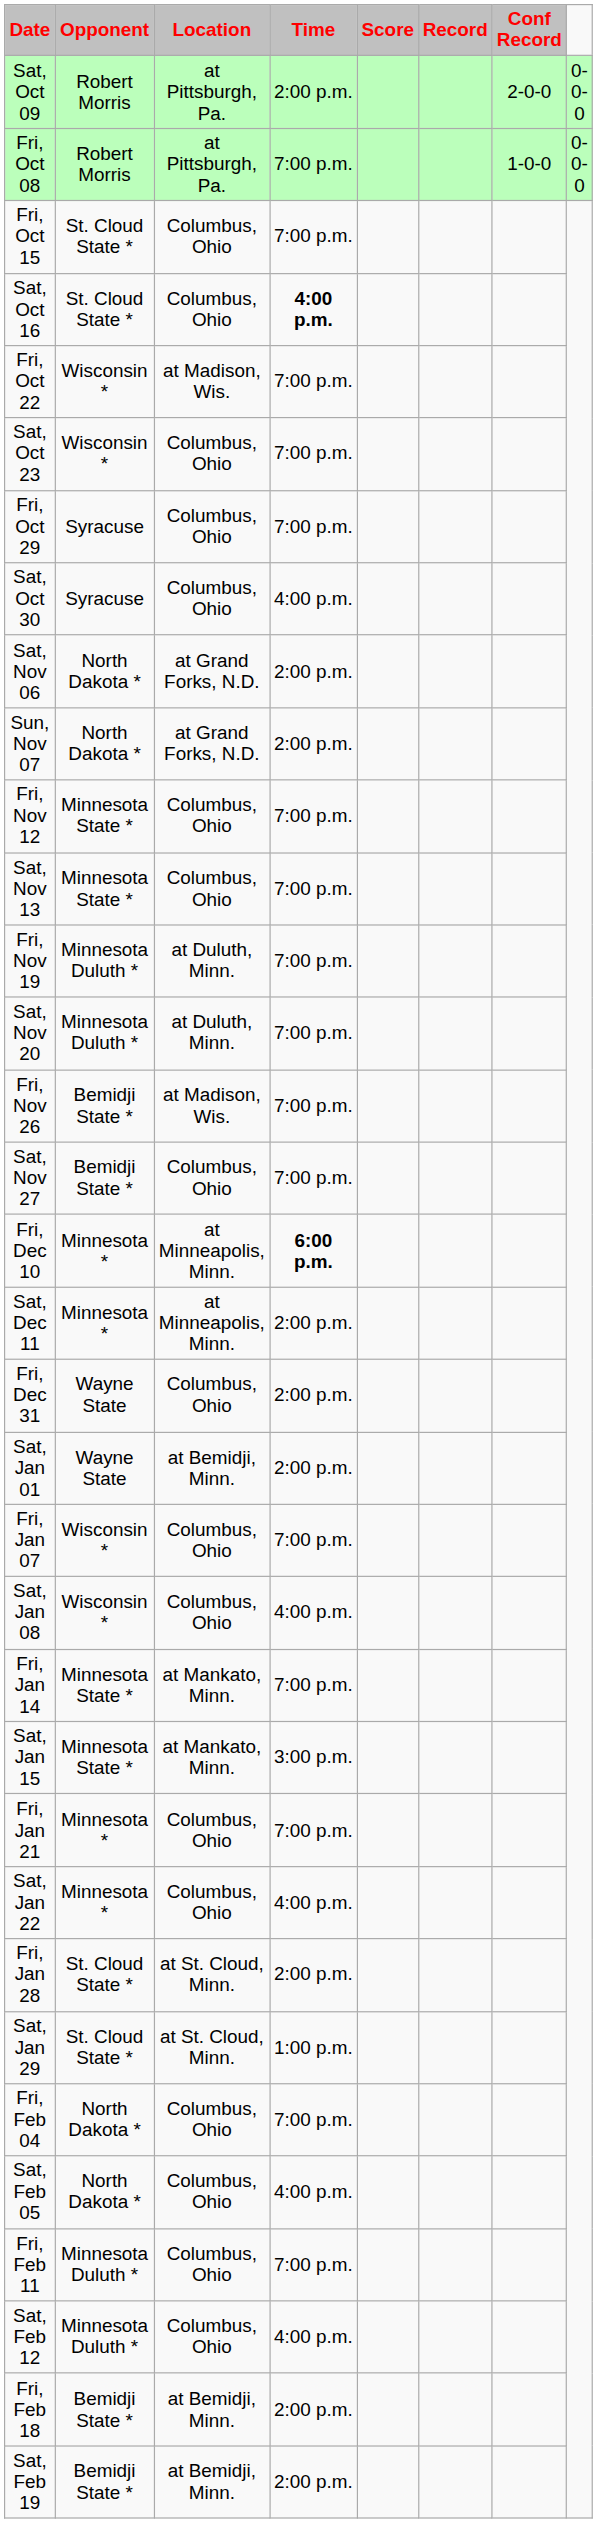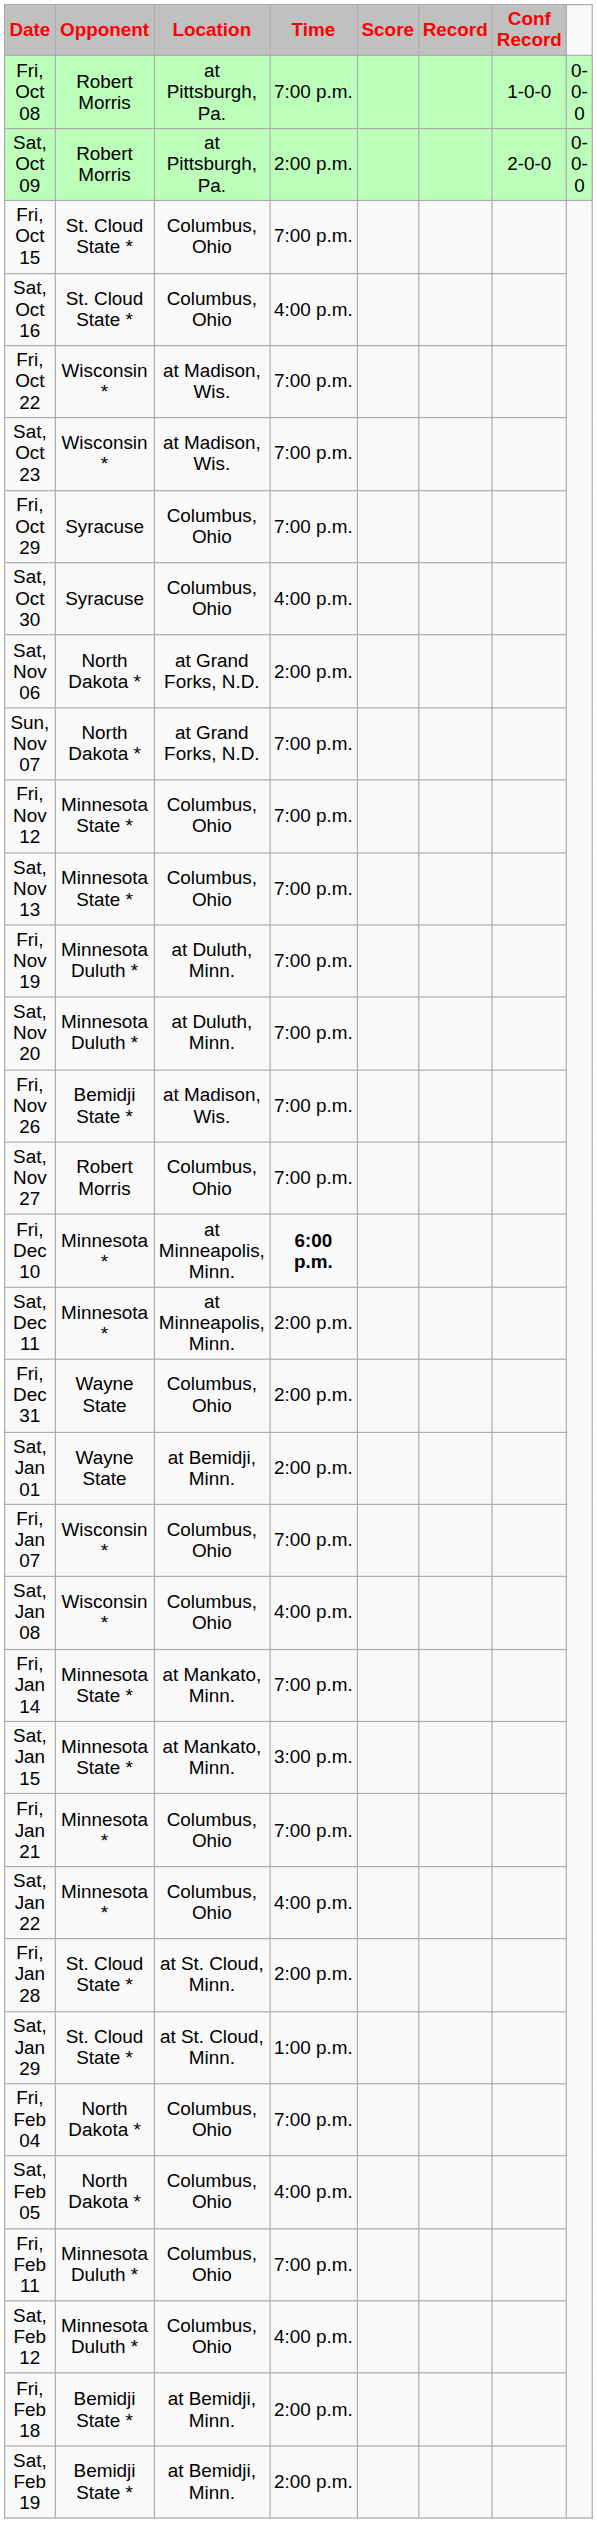 <table class="wikitable" style="width:80%;">
 <tr style="text-align:center; background:silver; color:red;">
 <td><strong>Date</strong></td>
 <td><strong>Opponent</strong></td>
 <td><strong>Location</strong></td>
 <td><strong>Time</strong></td>
 <td><strong>Score</strong></td>
 <td><strong>Record</strong></td>
 <td><strong>Conf Record</strong></td>
 </tr>
 <tr style="text-align:center; background:#bfb;">
+<td>Fri, Oct 08</td>
+<td>Robert Morris</td>
+<td>at Pittsburgh, Pa.</td>
+<td>7:00 p.m.</td>
+<td></td>
+<td></td>
+<td>1-0-0</td>
+<td>0-0-0</td>
+</tr>
+<tr style="text-align:center; background:#bfb;">
 <td>Sat, Oct 09</td>
 <td>Robert Morris</td>
 <td>at Pittsburgh, Pa.</td>
 <td>2:00 p.m.</td>
 <td></td>
 <td></td>
 <td>2-0-0</td>
-<td>0-0-0</td>
-</tr>
-<tr style="text-align:center; background:#bfb;">
-<td>Fri, Oct 08</td>
-<td>Robert Morris</td>
-<td>at Pittsburgh, Pa.</td>
-<td>7:00 p.m.</td>
-<td></td>
-<td></td>
-<td>1-0-0</td>
 <td>0-0-0</td>
 </tr>
 <tr style="text-align:center;" bgcolor="">
 <td>Fri, Oct 15</td>
 <td>St. Cloud State *</td>
 <td>Columbus, Ohio</td>
 <td>7:00 p.m.</td>
 <td></td>
 <td></td>
 <td></td>
 </tr>
 <tr style="text-align:center;" bgcolor="">
 <td>Sat, Oct 16</td>
 <td>St. Cloud State *</td>
 <td>Columbus, Ohio</td>
-<td><strong>4:00 p.m.</strong></td>
+<td>4:00 p.m.</td>
 <td></td>
 <td></td>
 <td></td>
 </tr>
 <tr style="text-align:center;" bgcolor="">
 <td>Fri, Oct 22</td>
 <td>Wisconsin *</td>
 <td>at Madison, Wis.</td>
 <td>7:00 p.m.</td>
 <td></td>
 <td></td>
 <td></td>
 </tr>
 <tr style="text-align:center;" bgcolor="">
 <td>Sat, Oct 23</td>
 <td>Wisconsin *</td>
-<td>Columbus, Ohio</td>
+<td>at Madison, Wis.</td>
 <td>7:00 p.m.</td>
 <td></td>
 <td></td>
 <td></td>
 </tr>
 <tr style="text-align:center;" bgcolor="">
 <td>Fri, Oct 29</td>
 <td>Syracuse</td>
 <td>Columbus, Ohio</td>
 <td>7:00 p.m.</td>
 <td></td>
 <td></td>
 <td></td>
 </tr>
 <tr style="text-align:center;" bgcolor="">
 <td>Sat, Oct 30</td>
 <td>Syracuse</td>
 <td>Columbus, Ohio</td>
 <td>4:00 p.m.</td>
 <td></td>
 <td></td>
 <td></td>
 </tr>
 <tr style="text-align:center;" bgcolor="">
 <td>Sat, Nov 06</td>
 <td>North Dakota *</td>
 <td>at Grand Forks, N.D.</td>
 <td>2:00 p.m.</td>
 <td></td>
 <td></td>
 <td></td>
 </tr>
 <tr style="text-align:center;" bgcolor="">
 <td>Sun, Nov 07</td>
 <td>North Dakota *</td>
 <td>at Grand Forks, N.D.</td>
-<td>2:00 p.m.</td>
+<td>7:00 p.m.</td>
 <td></td>
 <td></td>
 <td></td>
 </tr>
 <tr style="text-align:center;" bgcolor="">
 <td>Fri, Nov 12</td>
 <td>Minnesota State *</td>
 <td>Columbus, Ohio</td>
 <td>7:00 p.m.</td>
 <td></td>
 <td></td>
 <td></td>
 </tr>
 <tr style="text-align:center;" bgcolor="">
 <td>Sat, Nov 13</td>
 <td>Minnesota State *</td>
 <td>Columbus, Ohio</td>
 <td>7:00 p.m.</td>
 <td></td>
 <td></td>
 <td></td>
 </tr>
 <tr style="text-align:center;" bgcolor="">
 <td>Fri, Nov 19</td>
 <td>Minnesota Duluth *</td>
 <td>at Duluth, Minn.</td>
 <td>7:00 p.m.</td>
 <td></td>
 <td></td>
 <td></td>
 </tr>
 <tr style="text-align:center;" bgcolor="">
 <td>Sat, Nov 20</td>
 <td>Minnesota Duluth *</td>
 <td>at Duluth, Minn.</td>
 <td>7:00 p.m.</td>
 <td></td>
 <td></td>
 <td></td>
 </tr>
 <tr style="text-align:center;" bgcolor="">
 <td>Fri, Nov 26</td>
 <td>Bemidji State *</td>
 <td>at Madison, Wis.</td>
 <td>7:00 p.m.</td>
 <td></td>
 <td></td>
 <td></td>
 </tr>
 <tr style="text-align:center;" bgcolor="">
 <td>Sat, Nov 27</td>
-<td>Bemidji State *</td>
+<td>Robert Morris</td>
 <td>Columbus, Ohio</td>
 <td>7:00 p.m.</td>
 <td></td>
 <td></td>
 <td></td>
 </tr>
 <tr style="text-align:center;" bgcolor="">
 <td>Fri, Dec 10</td>
 <td>Minnesota *</td>
 <td>at Minneapolis, Minn.</td>
 <td><strong>6:00 p.m.</strong></td>
 <td></td>
 <td></td>
 <td></td>
 </tr>
 <tr style="text-align:center;" bgcolor="">
 <td>Sat, Dec 11</td>
 <td>Minnesota *</td>
 <td>at Minneapolis, Minn.</td>
 <td>2:00 p.m.</td>
 <td></td>
 <td></td>
 <td></td>
 </tr>
 <tr style="text-align:center;" bgcolor="">
 <td>Fri, Dec 31</td>
 <td>Wayne State</td>
 <td>Columbus, Ohio</td>
 <td>2:00 p.m.</td>
 <td></td>
 <td></td>
 <td></td>
 </tr>
 <tr style="text-align:center;" bgcolor="">
 <td>Sat, Jan 01</td>
 <td>Wayne State</td>
 <td>at Bemidji, Minn.</td>
 <td>2:00 p.m.</td>
 <td></td>
 <td></td>
 <td></td>
 </tr>
 <tr style="text-align:center;" bgcolor="">
 <td>Fri, Jan 07</td>
 <td>Wisconsin *</td>
 <td>Columbus, Ohio</td>
 <td>7:00 p.m.</td>
 <td></td>
 <td></td>
 <td></td>
 </tr>
 <tr style="text-align:center;" bgcolor="">
 <td>Sat, Jan 08</td>
 <td>Wisconsin *</td>
 <td>Columbus, Ohio</td>
 <td>4:00 p.m.</td>
 <td></td>
 <td></td>
 <td></td>
 </tr>
 <tr style="text-align:center;" bgcolor="">
 <td>Fri, Jan 14</td>
 <td>Minnesota State *</td>
 <td>at Mankato, Minn.</td>
 <td>7:00 p.m.</td>
 <td></td>
 <td></td>
 <td></td>
 </tr>
 <tr style="text-align:center;" bgcolor="">
 <td>Sat, Jan 15</td>
 <td>Minnesota State *</td>
 <td>at Mankato, Minn.</td>
 <td>3:00 p.m.</td>
 <td></td>
 <td></td>
 <td></td>
 </tr>
 <tr style="text-align:center;" bgcolor="">
 <td>Fri, Jan 21</td>
 <td>Minnesota *</td>
 <td>Columbus, Ohio</td>
 <td>7:00 p.m.</td>
 <td></td>
 <td></td>
 <td></td>
 </tr>
 <tr style="text-align:center;" bgcolor="">
 <td>Sat, Jan 22</td>
 <td>Minnesota *</td>
 <td>Columbus, Ohio</td>
 <td>4:00 p.m.</td>
 <td></td>
 <td></td>
 <td></td>
 </tr>
 <tr style="text-align:center;" bgcolor="">
 <td>Fri, Jan 28</td>
 <td>St. Cloud State *</td>
 <td>at St. Cloud, Minn.</td>
 <td>2:00 p.m.</td>
 <td></td>
 <td></td>
 <td></td>
 </tr>
 <tr style="text-align:center;" bgcolor="">
 <td>Sat, Jan 29</td>
 <td>St. Cloud State *</td>
 <td>at St. Cloud, Minn.</td>
 <td>1:00 p.m.</td>
 <td></td>
 <td></td>
 <td></td>
 </tr>
 <tr style="text-align:center;" bgcolor="">
 <td>Fri, Feb 04</td>
 <td>North Dakota *</td>
 <td>Columbus, Ohio</td>
 <td>7:00 p.m.</td>
 <td></td>
 <td></td>
 <td></td>
 </tr>
 <tr style="text-align:center;" bgcolor="">
 <td>Sat, Feb 05</td>
 <td>North Dakota *</td>
 <td>Columbus, Ohio</td>
 <td>4:00 p.m.</td>
 <td></td>
 <td></td>
 <td></td>
 </tr>
 <tr style="text-align:center;" bgcolor="">
 <td>Fri, Feb 11</td>
 <td>Minnesota Duluth *</td>
 <td>Columbus, Ohio</td>
 <td>7:00 p.m.</td>
 <td></td>
 <td></td>
 <td></td>
 </tr>
 <tr style="text-align:center;" bgcolor="">
 <td>Sat, Feb 12</td>
 <td>Minnesota Duluth *</td>
 <td>Columbus, Ohio</td>
 <td>4:00 p.m.</td>
 <td></td>
 <td></td>
 <td></td>
 </tr>
 <tr style="text-align:center;" bgcolor="">
 <td>Fri, Feb 18</td>
 <td>Bemidji State *</td>
 <td>at Bemidji, Minn.</td>
 <td>2:00 p.m.</td>
 <td></td>
 <td></td>
 <td></td>
 </tr>
 <tr style="text-align:center;" bgcolor="">
 <td>Sat, Feb 19</td>
 <td>Bemidji State *</td>
 <td>at Bemidji, Minn.</td>
 <td>2:00 p.m.</td>
 <td></td>
 <td></td>
 <td></td>
 </tr>
 </table>
